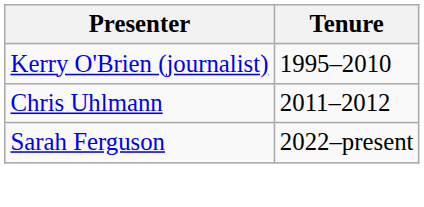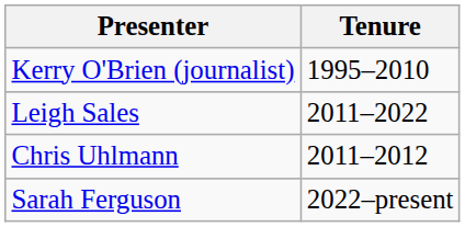 <table class="wikitable">
 <tr>
 <th>Presenter</th>
 <th>Tenure</th>
 </tr>
 <tr>
 <td><a href='#'>Kerry O'Brien (journalist)</a></td>
 <td>1995–2010</td>
 </tr>
 <tr>
+<td><a href='#'>Leigh Sales</a></td>
+<td>2011–2022</td>
+</tr>
+<tr>
 <td><a href='#'>Chris Uhlmann</a></td>
 <td>2011–2012</td>
 </tr>
 <tr>
 <td><a href='#'>Sarah Ferguson</a></td>
 <td>2022–present</td>
 </tr>
 </table>
